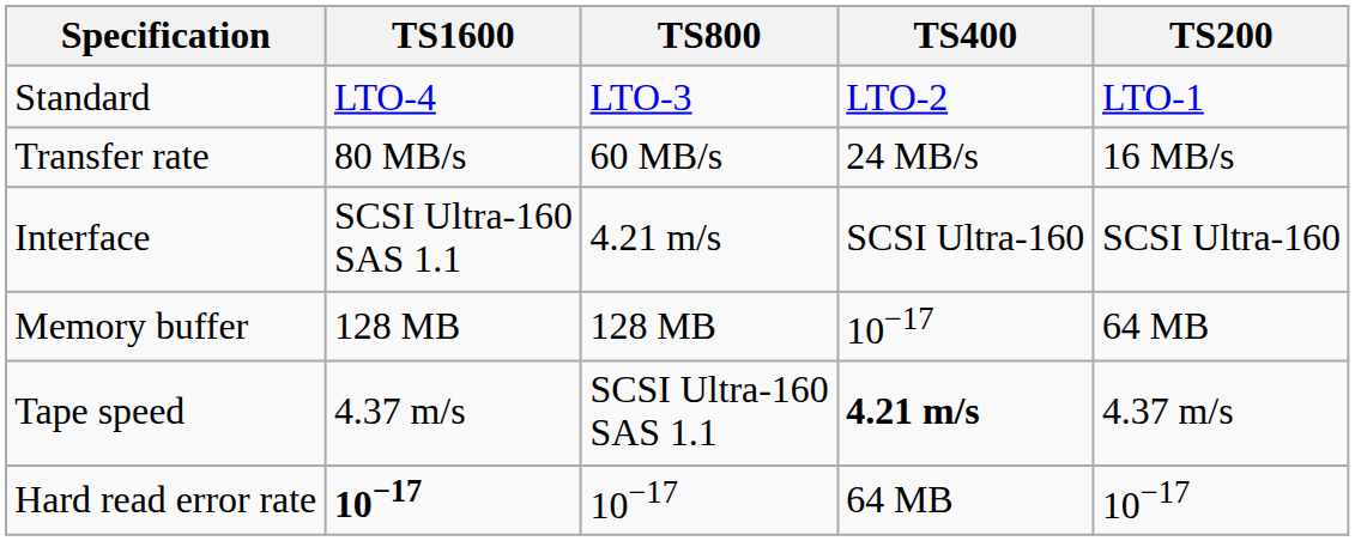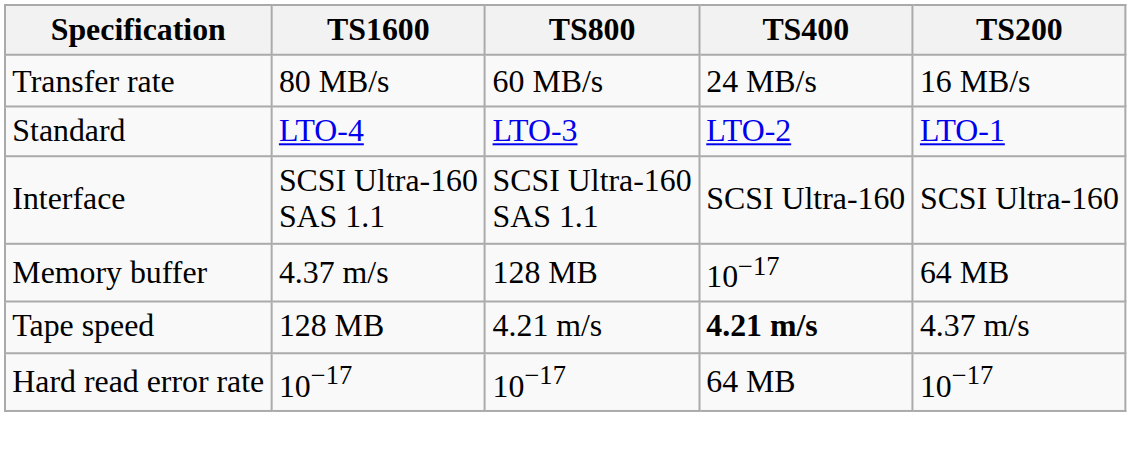 <table class=wikitable>
 <tr>
 <th>Specification</th>
 <th>TS1600</th>
 <th>TS800</th>
 <th>TS400</th>
 <th>TS200</th>
 </tr>
 <tr>
+<td>Transfer rate</td>
+<td>80 MB/s</td>
+<td>60 MB/s</td>
+<td>24 MB/s</td>
+<td>16 MB/s</td>
+</tr>
+<tr>
 <td>Standard</td>
 <td><a href='#'>LTO-4</a></td>
 <td><a href='#'>LTO-3</a></td>
 <td><a href='#'>LTO-2</a></td>
 <td><a href='#'>LTO-1</a></td>
 </tr>
 <tr>
-<td>Transfer rate</td>
-<td>80 MB/s</td>
-<td>60 MB/s</td>
-<td>24 MB/s</td>
-<td>16 MB/s</td>
-</tr>
-<tr>
 <td>Interface</td>
 <td>SCSI Ultra-160<br>SAS 1.1</td>
-<td>4.21 m/s</td>
+<td>SCSI Ultra-160<br>SAS 1.1</td>
 <td>SCSI Ultra-160</td>
 <td>SCSI Ultra-160</td>
 </tr>
 <tr>
 <td>Memory buffer</td>
-<td>128 MB</td>
+<td>4.37 m/s</td>
 <td>128 MB</td>
 <td>10<sup>−17</sup></td>
 <td>64 MB</td>
 </tr>
 <tr>
 <td>Tape speed</td>
-<td>4.37 m/s</td>
-<td>SCSI Ultra-160<br>SAS 1.1</td>
+<td>128 MB</td>
+<td>4.21 m/s</td>
 <td><strong>4.21 m/s</strong></td>
 <td>4.37 m/s</td>
 </tr>
 <tr>
 <td>Hard read error rate</td>
-<td><strong>10<sup>−17</sup></strong></td>
+<td>10<sup>−17</sup></td>
 <td>10<sup>−17</sup></td>
 <td>64 MB</td>
 <td>10<sup>−17</sup></td>
 </tr>
 </table>
